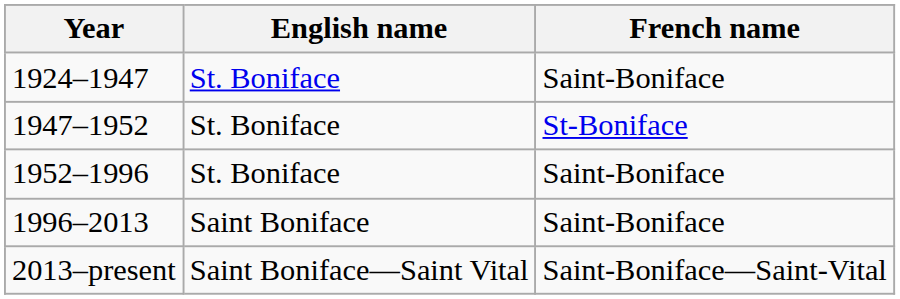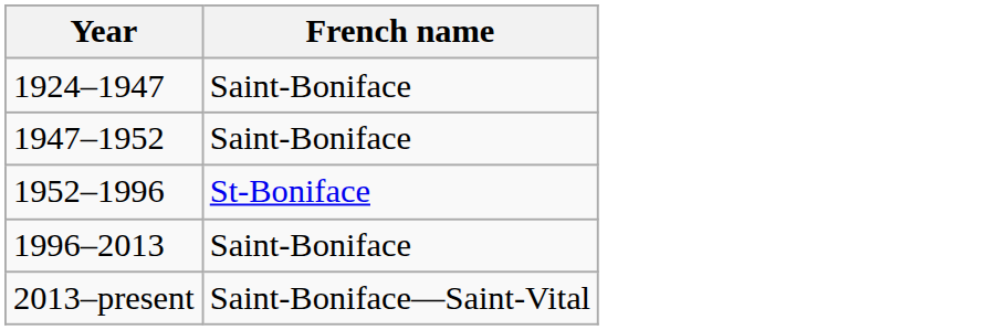 <table class="wikitable">
 <tr>
 <th>Year</th>
-<th>English name</th>
 <th>French name</th>
 </tr>
 <tr>
 <td>1924–1947</td>
-<td><a href='#'>St. Boniface</a></td>
 <td>Saint-Boniface</td>
 </tr>
 <tr>
 <td>1947–1952</td>
-<td>St. Boniface</td>
+<td>Saint-Boniface</td>
+</tr>
+<tr>
+<td>1952–1996</td>
 <td><a href='#'>St-Boniface</a></td>
 </tr>
 <tr>
-<td>1952–1996</td>
-<td>St. Boniface</td>
-<td>Saint-Boniface</td>
-</tr>
-<tr>
 <td>1996–2013</td>
-<td>Saint Boniface</td>
 <td>Saint-Boniface</td>
 </tr>
 <tr>
 <td>2013–present</td>
-<td>Saint Boniface—Saint Vital</td>
 <td>Saint-Boniface—Saint-Vital</td>
 </tr>
 </table>
